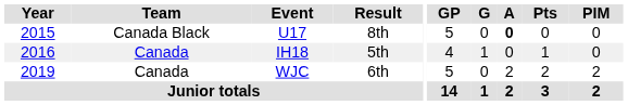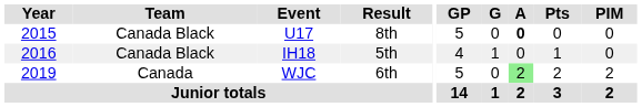 <table border="0" cellpadding="1" cellspacing="0" ID="Table3" style="text-align:center; width:40em;">
 <tr bgcolor="#e0e0e0">
 <th>Year</th>
 <th>Team</th>
 <th>Event</th>
 <th>Result</th>
 <th rowspan="99" bgcolor="#ffffff"></th>
 <th>GP</th>
 <th>G</th>
 <th>A</th>
 <th>Pts</th>
 <th>PIM</th>
 </tr>
 <tr>
 <td><a href='#'>2015</a></td>
 <td>Canada Black</td>
 <td><a href='#'>U17</a></td>
 <td>8th</td>
 <td>5</td>
 <td>0</td>
 <td><strong>0</strong></td>
 <td>0</td>
 <td>0</td>
 </tr>
 <tr bgcolor="#f0f0f0">
 <td><a href='#'>2016</a></td>
-<td><a href='#'>Canada</a></td>
+<td>Canada Black</td>
 <td><a href='#'>IH18</a></td>
 <td>5th</td>
 <td>4</td>
 <td>1</td>
 <td>0</td>
 <td>1</td>
 <td>0</td>
 </tr>
 <tr>
 <td><a href='#'>2019</a></td>
 <td>Canada</td>
 <td><a href='#'>WJC</a></td>
 <td>6th</td>
 <td>5</td>
 <td>0</td>
-<td>2</td>
+<td style="background: lightgreen;">2</td>
 <td>2</td>
 <td>2</td>
 </tr>
 <tr bgcolor="#e0e0e0">
 <th colspan="4">Junior totals</th>
 <th>14</th>
 <th>1</th>
 <th>2</th>
 <th>3</th>
 <th>2</th>
 </tr>
 </table>
